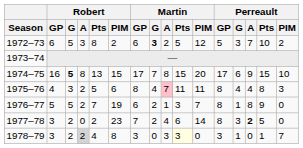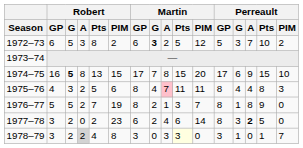 <table class="wikitable">
 <tr>
 <th scope="col"> </th>
 <th scope="colgroup" colspan="5">Robert</th>
 <th scope="colgroup" colspan="5">Martin</th>
 <th scope="colgroup" colspan="5">Perreault</th>
 </tr>
 <tr>
 <th scope="col">Season</th>
 <th scope="col">GP</th>
 <th scope="col">G</th>
 <th scope="col">A</th>
 <th scope="col">Pts</th>
 <th scope="col">PIM</th>
 <th scope="col">GP</th>
 <th scope="col">G</th>
 <th scope="col">A</th>
 <th scope="col">Pts</th>
 <th scope="col">PIM</th>
 <th scope="col">GP</th>
 <th scope="col">G</th>
 <th scope="col">A</th>
 <th scope="col">Pts</th>
 <th scope="col">PIM</th>
 </tr>
 <tr>
 <td scope="row">1972–73</td>
 <td>6</td>
 <td>5</td>
 <td>3</td>
 <td>8</td>
 <td>2</td>
 <td>6</td>
 <td><strong>3</strong></td>
 <td>2</td>
 <td>5</td>
 <td>12</td>
 <td>5</td>
 <td>3</td>
 <td>7</td>
 <td>10</td>
 <td>2</td>
 </tr>
 <tr>
 <td scope="row">1973–74</td>
 <td colspan="15" data-sort-value="" style="background: #ececec; color: #2C2C2C; vertical-align: middle; text-align: center; " class="table-na">—</td>
 </tr>
 <tr>
 <td scope="row">1974–75</td>
 <td>16</td>
 <td><strong>5</strong></td>
 <td>8</td>
 <td>13</td>
 <td>15</td>
 <td>17</td>
 <td>7</td>
 <td>8</td>
 <td>15</td>
 <td>20</td>
 <td>17</td>
 <td>6</td>
 <td>9</td>
 <td>15</td>
 <td>10</td>
 </tr>
 <tr>
 <td scope="row">1975–76</td>
 <td>4</td>
 <td>3</td>
 <td>2</td>
 <td>5</td>
 <td>6</td>
 <td>8</td>
 <td>4</td>
 <td style="background: pink;">7</td>
 <td>11</td>
 <td>11</td>
 <td>8</td>
 <td>4</td>
 <td>4</td>
 <td>8</td>
 <td>3</td>
 </tr>
 <tr>
 <td scope="row">1976–77</td>
 <td>5</td>
 <td>5</td>
 <td>2</td>
 <td>7</td>
 <td>19</td>
-<td>6</td>
+<td>8</td>
 <td>2</td>
 <td>1</td>
 <td>3</td>
 <td>7</td>
 <td>8</td>
 <td>1</td>
 <td>8</td>
 <td>9</td>
 <td>0</td>
 </tr>
 <tr>
 <td scope="row">1977–78</td>
 <td>3</td>
 <td>2</td>
 <td>0</td>
 <td>2</td>
 <td>23</td>
-<td>7</td>
+<td>6</td>
 <td>2</td>
 <td>4</td>
 <td>6</td>
 <td>14</td>
 <td>8</td>
 <td>3</td>
 <td><strong>2</strong></td>
 <td>5</td>
 <td>0</td>
 </tr>
 <tr>
 <td scope="row">1978–79</td>
 <td>3</td>
 <td>2</td>
 <td style="background: lightgrey;">2</td>
 <td>4</td>
 <td>8</td>
 <td>3</td>
 <td>0</td>
 <td>3</td>
 <td style="background: lightyellow;">3</td>
 <td>0</td>
 <td>3</td>
 <td>1</td>
 <td>0</td>
 <td>1</td>
 <td>7</td>
 </tr>
 </table>
